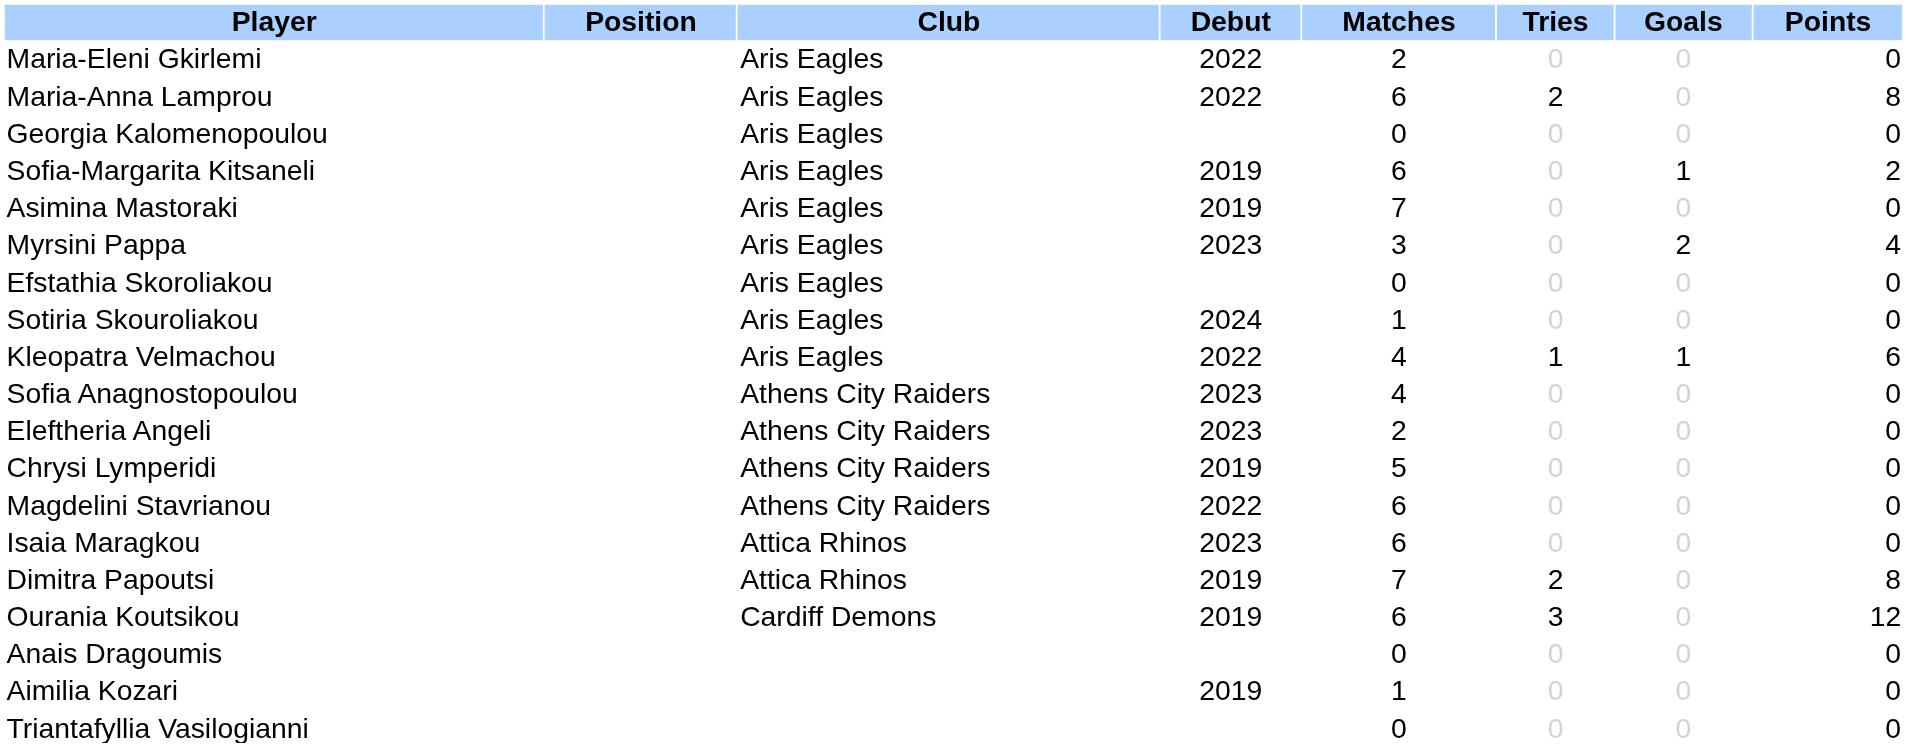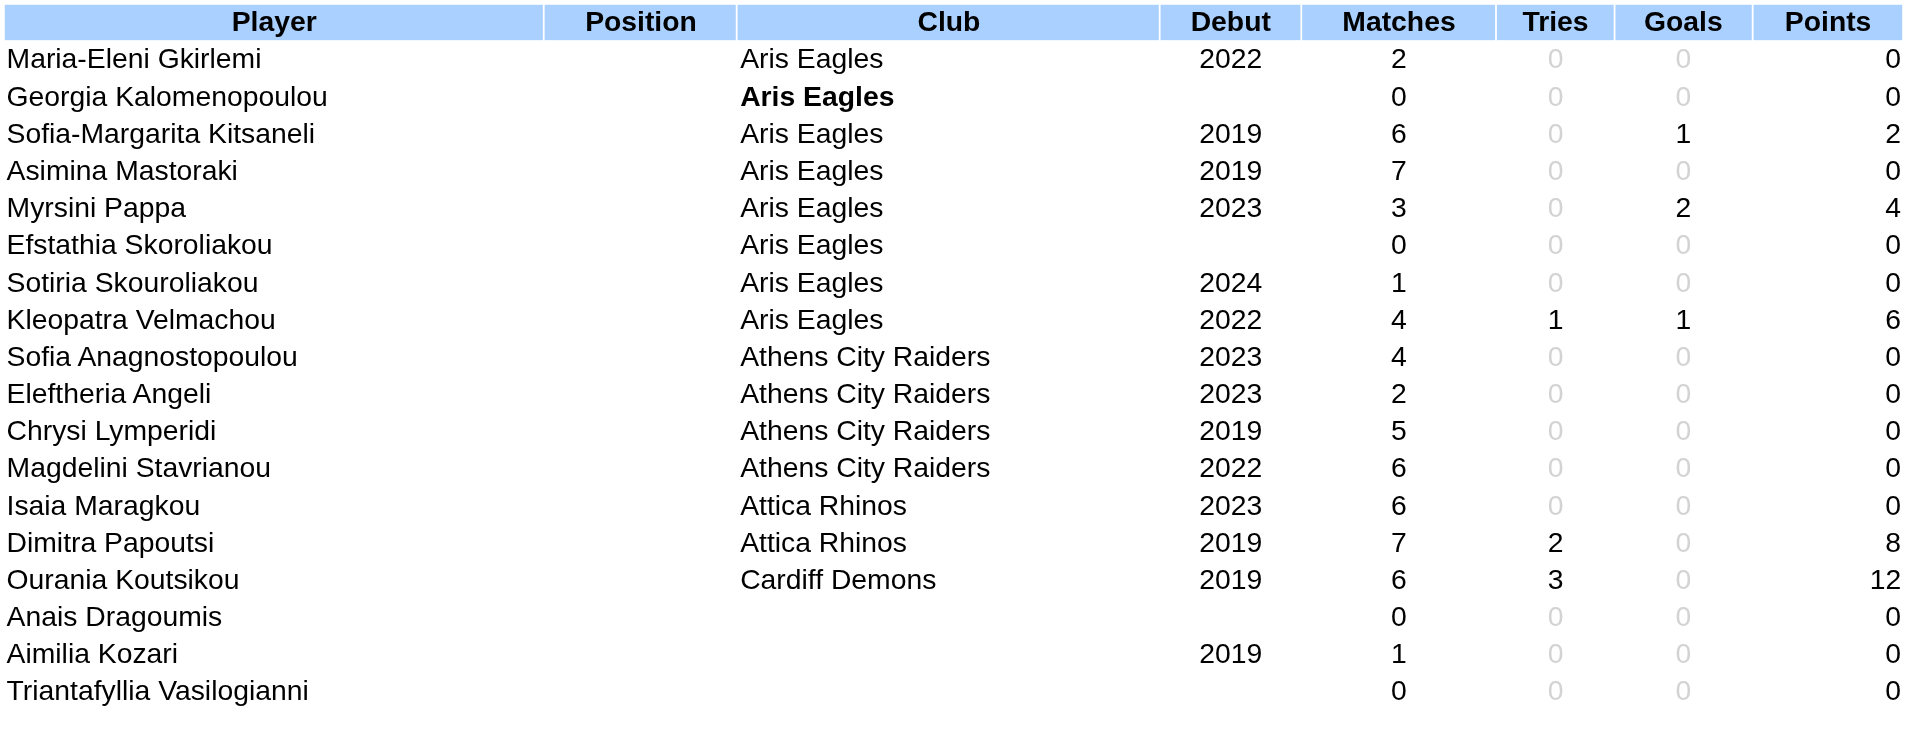 <table class="sortable" border="0" cellspacing="1" cellpadding="1" style="width:85%; text-align:center;">
 <tr style="background:#AAD0FF">
 <th>Player</th>
 <th>Position</th>
 <th>Club</th>
 <th>Debut</th>
 <th>Matches</th>
 <th>Tries</th>
 <th>Goals</th>
 <th>Points</th>
 </tr>
 <tr>
 <td align=left>Maria-Eleni Gkirlemi</td>
 <td></td>
 <td align=left> Aris Eagles</td>
 <td>2022</td>
 <td>2</td>
 <td style="color:lightgray">0</td>
 <td style="color:lightgray">0</td>
 <td align=right>0</td>
 </tr>
 <tr>
-<td align=left>Maria-Anna Lamprou</td>
-<td></td>
-<td align=left> Aris Eagles</td>
-<td>2022</td>
-<td>6</td>
-<td>2</td>
-<td style="color:lightgray">0</td>
-<td align=right>8</td>
-</tr>
-<tr>
 <td align=left>Georgia Kalomenopoulou</td>
 <td></td>
-<td align=left> Aris Eagles</td>
+<td align=left><strong> Aris Eagles</strong></td>
 <td></td>
 <td>0</td>
 <td style="color:lightgray">0</td>
 <td style="color:lightgray">0</td>
 <td align=right>0</td>
 </tr>
 <tr>
 <td align=left>Sofia-Margarita Kitsaneli</td>
 <td></td>
 <td align=left> Aris Eagles</td>
 <td>2019</td>
 <td>6</td>
 <td style="color:lightgray">0</td>
 <td>1</td>
 <td align=right>2</td>
 </tr>
 <tr>
 <td align=left>Asimina Mastoraki</td>
 <td></td>
 <td align=left> Aris Eagles</td>
 <td>2019</td>
 <td>7</td>
 <td style="color:lightgray">0</td>
 <td style="color:lightgray">0</td>
 <td align=right>0</td>
 </tr>
 <tr>
 <td align=left>Myrsini Pappa</td>
 <td></td>
 <td align=left> Aris Eagles</td>
 <td>2023</td>
 <td>3</td>
 <td style="color:lightgray">0</td>
 <td>2</td>
 <td align=right>4</td>
 </tr>
 <tr>
 <td align=left>Efstathia Skoroliakou</td>
 <td></td>
 <td align=left> Aris Eagles</td>
 <td></td>
 <td>0</td>
 <td style="color:lightgray">0</td>
 <td style="color:lightgray">0</td>
 <td align=right>0</td>
 </tr>
 <tr>
 <td align=left>Sotiria Skouroliakou</td>
 <td></td>
 <td align=left> Aris Eagles</td>
 <td>2024</td>
 <td>1</td>
 <td style="color:lightgray">0</td>
 <td style="color:lightgray">0</td>
 <td align=right>0</td>
 </tr>
 <tr>
 <td align=left>Kleopatra Velmachou</td>
 <td></td>
 <td align=left> Aris Eagles</td>
 <td>2022</td>
 <td>4</td>
 <td>1</td>
 <td>1</td>
 <td align=right>6</td>
 </tr>
 <tr>
 <td align=left>Sofia Anagnostopoulou</td>
 <td></td>
 <td align=left> Athens City Raiders</td>
 <td>2023</td>
 <td>4</td>
 <td style="color:lightgray">0</td>
 <td style="color:lightgray">0</td>
 <td align=right>0</td>
 </tr>
 <tr>
 <td align=left>Eleftheria Angeli</td>
 <td></td>
 <td align=left> Athens City Raiders</td>
 <td>2023</td>
 <td>2</td>
 <td style="color:lightgray">0</td>
 <td style="color:lightgray">0</td>
 <td align=right>0</td>
 </tr>
 <tr>
 <td align=left>Chrysi Lymperidi</td>
 <td></td>
 <td align=left> Athens City Raiders</td>
 <td>2019</td>
 <td>5</td>
 <td style="color:lightgray">0</td>
 <td style="color:lightgray">0</td>
 <td align=right>0</td>
 </tr>
 <tr>
 <td align=left>Magdelini Stavrianou</td>
 <td></td>
 <td align=left> Athens City Raiders</td>
 <td>2022</td>
 <td>6</td>
 <td style="color:lightgray">0</td>
 <td style="color:lightgray">0</td>
 <td align=right>0</td>
 </tr>
 <tr>
 <td align=left>Isaia Maragkou</td>
 <td></td>
 <td align=left> Attica Rhinos</td>
 <td>2023</td>
 <td>6</td>
 <td style="color:lightgray">0</td>
 <td style="color:lightgray">0</td>
 <td align=right>0</td>
 </tr>
 <tr>
 <td align=left>Dimitra Papoutsi</td>
 <td></td>
 <td align=left> Attica Rhinos</td>
 <td>2019</td>
 <td>7</td>
 <td>2</td>
 <td style="color:lightgray">0</td>
 <td align=right>8</td>
 </tr>
 <tr>
 <td align=left>Ourania Koutsikou</td>
 <td></td>
 <td align=left> Cardiff Demons</td>
 <td>2019</td>
 <td>6</td>
 <td>3</td>
 <td style="color:lightgray">0</td>
 <td align=right>12</td>
 </tr>
 <tr>
 <td align=left>Anais Dragoumis</td>
 <td></td>
 <td align=left></td>
 <td></td>
 <td>0</td>
 <td style="color:lightgray">0</td>
 <td style="color:lightgray">0</td>
 <td align=right>0</td>
 </tr>
 <tr>
 <td align=left>Aimilia Kozari</td>
 <td></td>
 <td align=left></td>
 <td>2019</td>
 <td>1</td>
 <td style="color:lightgray">0</td>
 <td style="color:lightgray">0</td>
 <td align=right>0</td>
 </tr>
 <tr>
 <td align=left>Triantafyllia Vasilogianni</td>
 <td></td>
 <td align=left></td>
 <td></td>
 <td>0</td>
 <td style="color:lightgray">0</td>
 <td style="color:lightgray">0</td>
 <td align=right>0</td>
 </tr>
 </table>
